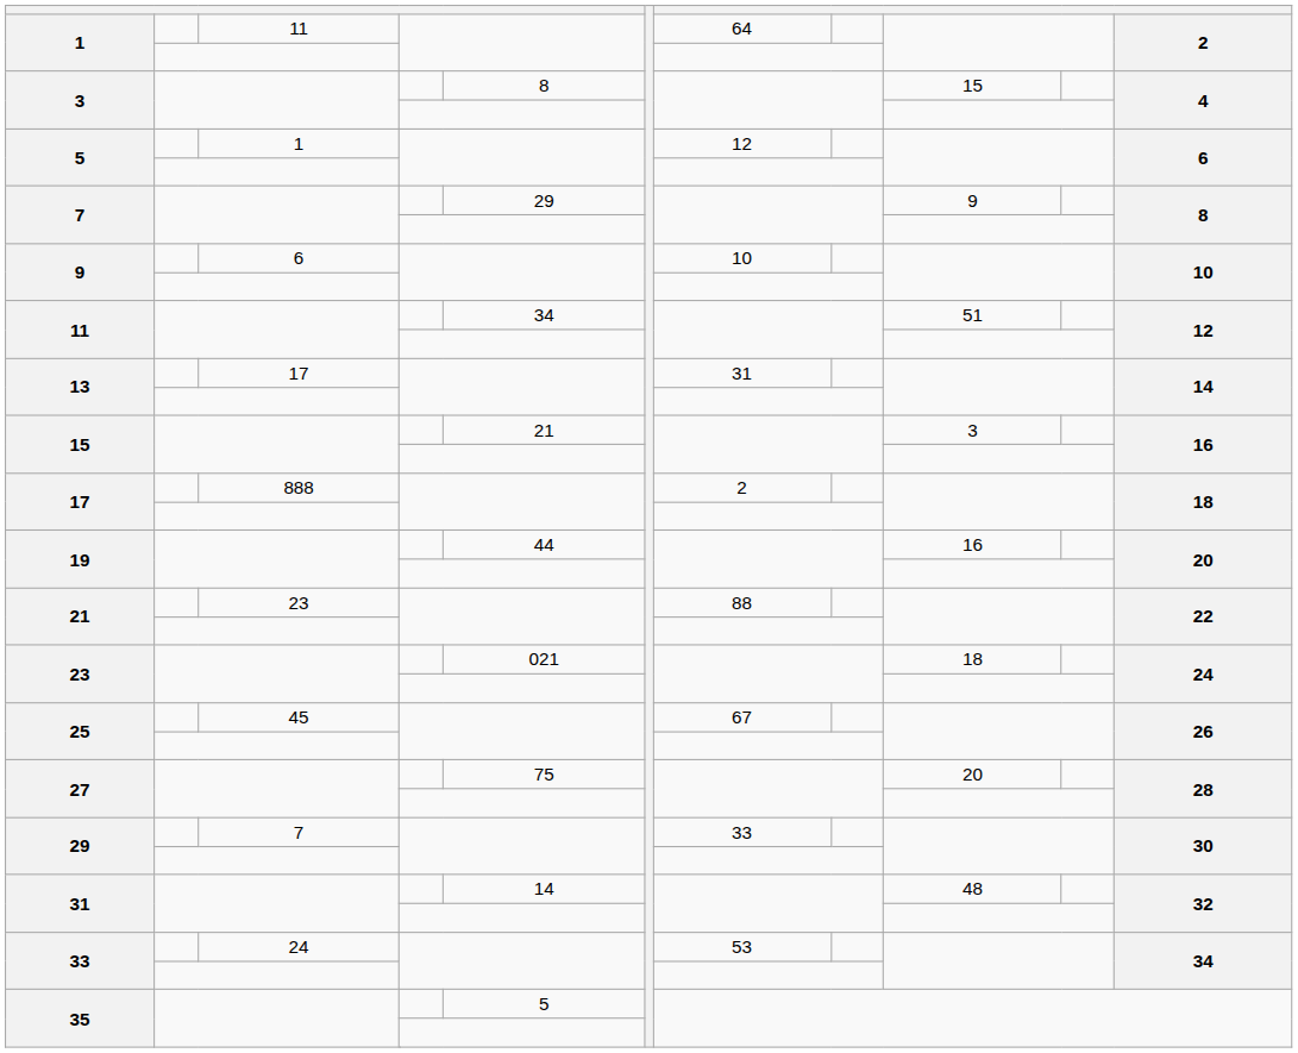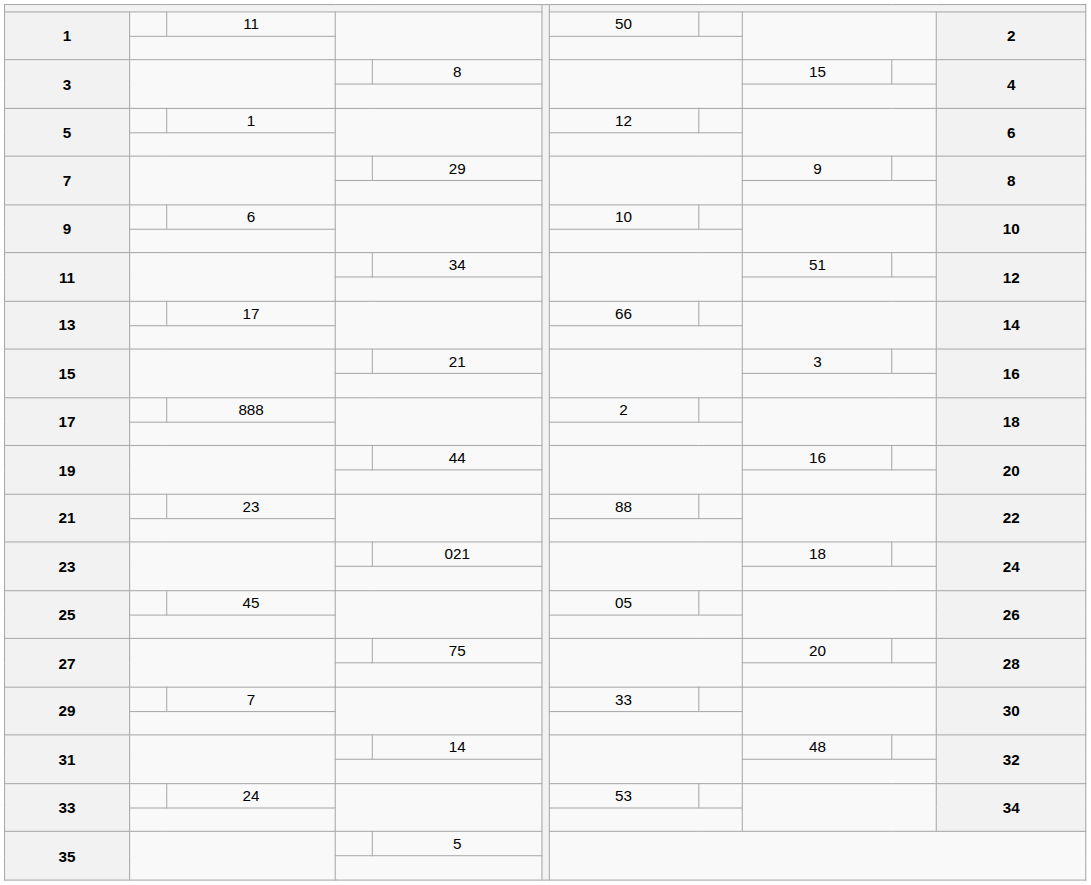 <table class="wikitable" style="font-size: 90%;">
 <tr>
 <th colspan="6" width="500px"></th>
 <th rowspan="37"></th>
 <th colspan="6" width="500px"></th>
 </tr>
 <tr>
 <th rowspan="2">1</th>
 <td align="left"><br></td>
 <td align="center">11</td>
 <td colspan=3 rowspan=2></td>
-<td align="center">64</td>
+<td align="center">50</td>
 <td align="left"><br></td>
 <td colspan=3 rowspan=2></td>
 <th rowspan="2">2</th>
 </tr>
 <tr>
 <td colspan=2 align="center"><br></td>
 <td colspan=2 align="center"><br></td>
 </tr>
 <tr>
 <th rowspan="2">3</th>
 <td colspan=3 rowspan=2></td>
 <td align="left"><br></td>
 <td align="center">8</td>
 <td colspan=3 rowspan=2></td>
 <td align="center">15</td>
 <td align="left"><br></td>
 <th rowspan="2">4</th>
 </tr>
 <tr>
 <td colspan=2 align="center"><br></td>
 <td colspan=2 align="center"><br></td>
 </tr>
 <tr>
 <th rowspan="2">5</th>
 <td align="left"><br></td>
 <td align="center">1</td>
 <td colspan=3 rowspan=2></td>
 <td align="center">12</td>
 <td align="left"><br></td>
 <td colspan=3 rowspan=2></td>
 <th rowspan="2">6</th>
 </tr>
 <tr>
 <td colspan=2 align="center"><br></td>
 <td colspan=2 align="center"><br></td>
 </tr>
 <tr>
 <th rowspan="2">7</th>
 <td colspan=3 rowspan=2></td>
 <td align="left"><br></td>
 <td align="center">29</td>
 <td colspan=3 rowspan=2></td>
 <td align="center">9</td>
 <td align="left"><br></td>
 <th rowspan="2">8</th>
 </tr>
 <tr>
 <td colspan=2 align="center"><br></td>
 <td colspan=2 align="center"><br></td>
 </tr>
 <tr>
 <th rowspan="2">9</th>
 <td align="left"><br></td>
 <td align="center">6</td>
 <td colspan=3 rowspan=2></td>
 <td align="center">10</td>
 <td align="left"><br></td>
 <td colspan=3 rowspan=2></td>
 <th rowspan="2">10</th>
 </tr>
 <tr>
 <td colspan=2 align="center"><br></td>
 <td colspan=2 align="center"><br></td>
 </tr>
 <tr>
 <th rowspan="2">11</th>
 <td colspan=3 rowspan=2></td>
 <td align="left"><br></td>
 <td align="center">34</td>
 <td colspan=3 rowspan=2></td>
 <td align="center">51</td>
 <td align="left"><br></td>
 <th rowspan="2">12</th>
 </tr>
 <tr>
 <td colspan=2 align="center"><br></td>
 <td colspan=2 align="center"><br></td>
 </tr>
 <tr>
 <th rowspan="2">13</th>
 <td align="left"><br></td>
 <td align="center">17</td>
 <td colspan=3 rowspan=2></td>
-<td align="center">31</td>
+<td align="center">66</td>
 <td align="left"><br></td>
 <td colspan=3 rowspan=2></td>
 <th rowspan="2">14</th>
 </tr>
 <tr>
 <td colspan=2 align="center"><br></td>
 <td colspan=2 align="center"><br></td>
 </tr>
 <tr>
 <th rowspan="2">15</th>
 <td colspan=3 rowspan=2></td>
 <td align="left"><br></td>
 <td align="center">21</td>
 <td colspan=3 rowspan=2></td>
 <td align="center">3</td>
 <td align="left"><br></td>
 <th rowspan="2">16</th>
 </tr>
 <tr>
 <td colspan=2 align="center"><br></td>
 <td colspan=2 align="center"><br></td>
 </tr>
 <tr>
 <th rowspan="2">17</th>
 <td align="left"><br></td>
 <td align="center">888</td>
 <td colspan=3 rowspan=2></td>
 <td align="center">2</td>
 <td align="left"><br></td>
 <td colspan=3 rowspan=2></td>
 <th rowspan="2">18</th>
 </tr>
 <tr>
 <td colspan=2 align="center"><br></td>
 <td colspan=2 align="center"><br></td>
 </tr>
 <tr>
 <th rowspan="2">19</th>
 <td colspan=3 rowspan=2></td>
 <td align="left"><br></td>
 <td align="center">44</td>
 <td colspan=3 rowspan=2></td>
 <td align="center">16</td>
 <td align="left"><br></td>
 <th rowspan="2">20</th>
 </tr>
 <tr>
 <td colspan=2 align="center"><br></td>
 <td colspan=2 align="center"><br></td>
 </tr>
 <tr>
 <th rowspan="2">21</th>
 <td align="left"><br></td>
 <td align="center">23</td>
 <td colspan=3 rowspan=2></td>
 <td align="center">88</td>
 <td align="left"><br></td>
 <td colspan=3 rowspan=2></td>
 <th rowspan="2">22</th>
 </tr>
 <tr>
 <td colspan=2 align="center"><br></td>
 <td colspan=2 align="center"><br></td>
 </tr>
 <tr>
 <th rowspan="2">23</th>
 <td colspan=3 rowspan=2></td>
 <td align="left"><br></td>
 <td align="center">021</td>
 <td colspan=3 rowspan=2></td>
 <td align="center">18</td>
 <td align="left"><br></td>
 <th rowspan="2">24</th>
 </tr>
 <tr>
 <td colspan=2 align="center"><br></td>
 <td colspan=2 align="center"><br></td>
 </tr>
 <tr>
 <th rowspan="2">25</th>
 <td align="left"><br></td>
 <td align="center">45</td>
 <td colspan=3 rowspan=2></td>
-<td align="center">67</td>
+<td align="center">05</td>
 <td align="left"><br></td>
 <td colspan=3 rowspan=2></td>
 <th rowspan="2">26</th>
 </tr>
 <tr>
 <td colspan=2 align="center"><br></td>
 <td colspan=2 align="center"><br></td>
 </tr>
 <tr>
 <th rowspan="2">27</th>
 <td colspan=3 rowspan=2></td>
 <td align="left"><br></td>
 <td align="center">75</td>
 <td colspan=3 rowspan=2></td>
 <td align="center">20</td>
 <td align="left"><br></td>
 <th rowspan="2">28</th>
 </tr>
 <tr>
 <td colspan=2 align="center"><br></td>
 <td colspan=2 align="center"><br></td>
 </tr>
 <tr>
 <th rowspan="2">29</th>
 <td align="left"><br></td>
 <td align="center">7</td>
 <td colspan=3 rowspan=2></td>
 <td align="center">33</td>
 <td align="left"><br></td>
 <td colspan=3 rowspan=2></td>
 <th rowspan="2">30</th>
 </tr>
 <tr>
 <td colspan=2 align="center"><br></td>
 <td colspan=2 align="center"><br></td>
 </tr>
 <tr>
 <th rowspan="2">31</th>
 <td colspan=3 rowspan=2></td>
 <td align="left"><br></td>
 <td align="center">14</td>
 <td colspan=3 rowspan=2></td>
 <td align="center">48</td>
 <td align="left"><br></td>
 <th rowspan="2">32</th>
 </tr>
 <tr>
 <td colspan=2 align="center"><br></td>
 <td colspan=2 align="center"><br></td>
 </tr>
 <tr>
 <th rowspan="2">33</th>
 <td align="left"><br></td>
 <td align="center">24</td>
 <td colspan=3 rowspan=2></td>
 <td align="center">53</td>
 <td align="left"><br></td>
 <td colspan=3 rowspan=2></td>
 <th rowspan="2">34</th>
 </tr>
 <tr>
 <td colspan=2 align="center"><br></td>
 <td colspan=2 align="center"><br></td>
 </tr>
 <tr>
 <th rowspan="2">35</th>
 <td colspan=3 rowspan=2></td>
 <td align="left"><br></td>
 <td align="center">5</td>
 <td colspan=6 rowspan=2></td>
 </tr>
 <tr>
 <td colspan=2 align="center"><br></td>
 </tr>
 </table>
